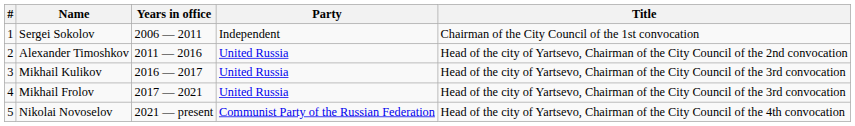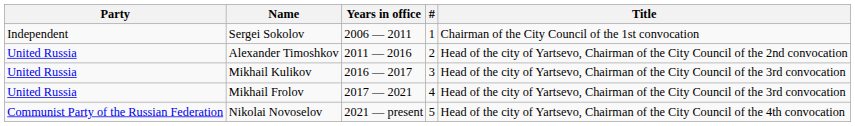 <table class="wikitable">
 <tr>
-<th>#</th>
+<th>Party</th>
 <th>Name</th>
 <th>Years in office</th>
-<th>Party</th>
+<th>#</th>
 <th>Title</th>
 </tr>
 <tr>
-<td>1</td>
+<td>Independent</td>
 <td>Sergei Sokolov</td>
 <td>2006 — 2011</td>
-<td>Independent</td>
+<td>1</td>
 <td>Chairman of the City Council of the 1st convocation</td>
 </tr>
 <tr>
-<td>2</td>
+<td><a href='#'>United Russia</a></td>
 <td>Alexander Timoshkov</td>
 <td>2011 — 2016</td>
-<td><a href='#'>United Russia</a></td>
+<td>2</td>
 <td>Head of the city of Yartsevo, Chairman of the City Council of the 2nd convocation</td>
 </tr>
 <tr>
-<td>3</td>
+<td><a href='#'>United Russia</a></td>
 <td>Mikhail Kulikov</td>
 <td>2016 — 2017</td>
-<td><a href='#'>United Russia</a></td>
+<td>3</td>
 <td>Head of the city of Yartsevo, Chairman of the City Council of the 3rd convocation</td>
 </tr>
 <tr>
-<td>4</td>
+<td><a href='#'>United Russia</a></td>
 <td>Mikhail Frolov</td>
 <td>2017 — 2021</td>
-<td><a href='#'>United Russia</a></td>
+<td>4</td>
 <td>Head of the city of Yartsevo, Chairman of the City Council of the 3rd convocation</td>
 </tr>
 <tr>
-<td>5</td>
+<td><a href='#'>Communist Party of the Russian Federation</a></td>
 <td>Nikolai Novoselov</td>
 <td>2021 — present</td>
-<td><a href='#'>Communist Party of the Russian Federation</a></td>
+<td>5</td>
 <td>Head of the city of Yartsevo, Chairman of the City Council of the 4th convocation</td>
 </tr>
 </table>
